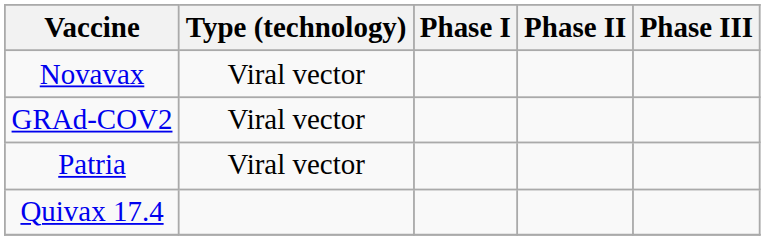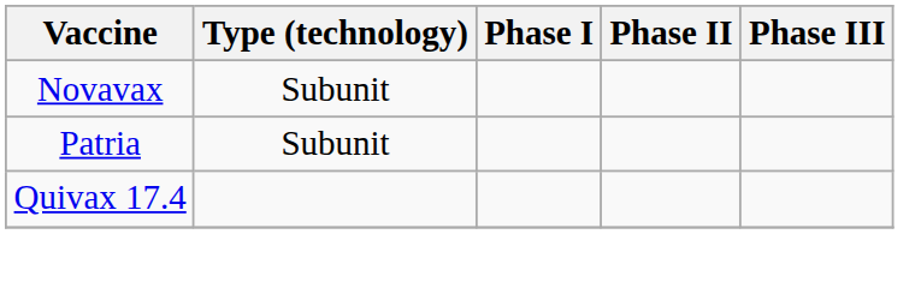 <table class="wikitable"  style="text-align:center";>
 <tr>
 <th>Vaccine</th>
 <th>Type (technology)</th>
 <th>Phase I</th>
 <th>Phase II</th>
 <th>Phase III</th>
 </tr>
 <tr>
 <td><a href='#'>Novavax</a></td>
-<td>Viral vector</td>
-<td></td>
-<td></td>
-<td></td>
-</tr>
-<tr>
-<td><a href='#'>GRAd-COV2</a></td>
-<td>Viral vector</td>
+<td>Subunit</td>
 <td></td>
 <td></td>
 <td></td>
 </tr>
 <tr>
 <td><a href='#'>Patria</a></td>
-<td>Viral vector</td>
+<td>Subunit</td>
 <td></td>
 <td></td>
 <td></td>
 </tr>
 <tr>
 <td><a href='#'>Quivax 17.4</a></td>
 <td></td>
 <td></td>
 <td></td>
 <td></td>
 </tr>
 <tr>
 </tr>
 </table>
